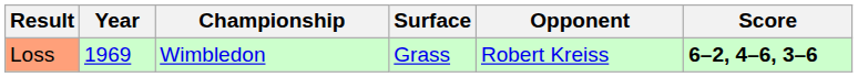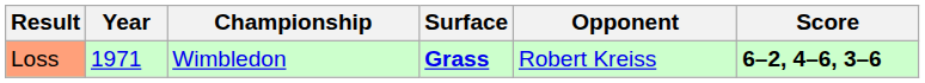 <table class="sortable wikitable">
 <tr>
 <th style="width:40px">Result</th>
 <th style="width:50px">Year</th>
 <th style="width:170px">Championship</th>
 <th style="width:50px">Surface</th>
 <th style="width:150px">Opponent</th>
 <th style="width:120px"  class="unsortable">Score</th>
 </tr>
 <tr style="background:#ccffcc;">
 <td style="background:#ffa07a;">Loss</td>
-<td><a href='#'>1969</a></td>
+<td><a href='#'>1971</a></td>
 <td><a href='#'>Wimbledon</a></td>
-<td><a href='#'>Grass</a></td>
+<td><strong><a href='#'>Grass</a></strong></td>
 <td> <a href='#'>Robert Kreiss</a></td>
 <td><strong>6–2, 4–6, 3–6</strong></td>
 </tr>
 </table>
